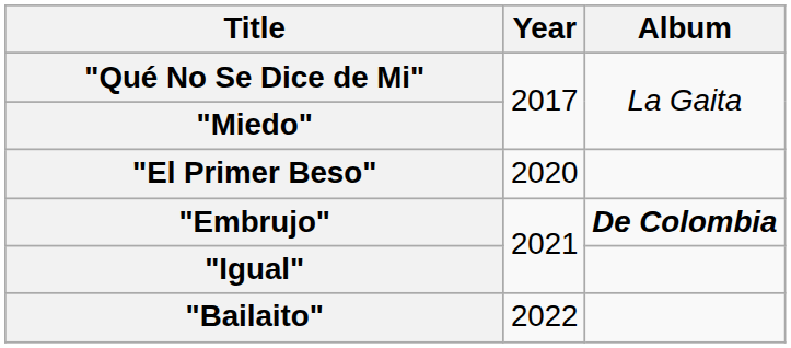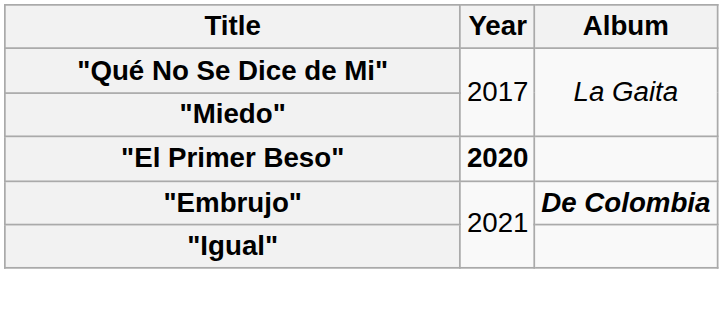 <table class="wikitable plainrowheaders" style="text-align: center;">
 <tr>
 <th scope="col" style="width: 16em;">Title</th>
 <th scope="col">Year</th>
 <th scope="col">Album</th>
 </tr>
 <tr>
 <th scope="row">"Qué No Se Dice de Mi"</th>
 <td rowspan="2">2017</td>
 <td rowspan="2"><em>La Gaita</em></td>
 </tr>
 <tr>
 <th scope="row">"Miedo"</th>
 </tr>
 <tr>
 <th scope="row">"El Primer Beso"</th>
-<td>2020</td>
+<td><strong>2020</strong></td>
 <td></td>
 </tr>
 <tr>
 <th scope="row">"Embrujo"<br></th>
 <td rowspan="2">2021</td>
 <td><strong><em>De Colombia</em></strong></td>
 </tr>
 <tr>
 <th scope="row">"Igual"<br></th>
 <td></td>
 </tr>
-<tr>
-<th scope="row">"Bailaito"</th>
-<td>2022</td>
-<td></td>
-</tr>
 </table>
